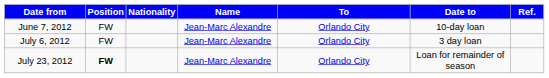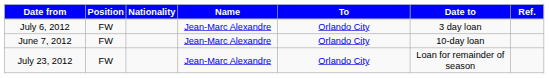 <table class="wikitable" style="text-align:center; font-size:90%; ">
 <tr>
 <th style="background:#00f; color:white; width:120px;">Date from</th>
 <th style="background:#00f; color:white; width:55px;">Position</th>
 <th style="background:#00f; color:white; width:55px;">Nationality</th>
 <th style="background:#00f; color:white; width:150px;">Name</th>
 <th style="background:#00f; color:white; width:200px;">To</th>
 <th style="background:#00f; color:white; width:150px;">Date to</th>
 <th style="background:#00f; color:white; width:45px;">Ref.</th>
 </tr>
 <tr>
+<td>July 6, 2012</td>
+<td>FW</td>
+<td></td>
+<td><a href='#'>Jean-Marc Alexandre</a></td>
+<td> <a href='#'>Orlando City</a></td>
+<td>3 day loan</td>
+<td></td>
+</tr>
+<tr>
 <td>June 7, 2012</td>
 <td>FW</td>
 <td></td>
 <td><a href='#'>Jean-Marc Alexandre</a></td>
 <td> <a href='#'>Orlando City</a></td>
 <td>10-day loan</td>
 <td></td>
 </tr>
 <tr>
-<td>July 6, 2012</td>
+<td>July 23, 2012</td>
 <td>FW</td>
-<td></td>
-<td><a href='#'>Jean-Marc Alexandre</a></td>
-<td> <a href='#'>Orlando City</a></td>
-<td>3 day loan</td>
-<td></td>
-</tr>
-<tr>
-<td>July 23, 2012</td>
-<td><strong>FW</strong></td>
 <td></td>
 <td><a href='#'>Jean-Marc Alexandre</a></td>
 <td> <a href='#'>Orlando City</a></td>
 <td>Loan for remainder of season</td>
 <td></td>
 </tr>
 </table>
